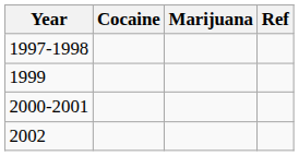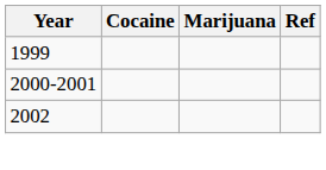 <table class="wikitable">
 <tr>
 <th>Year</th>
 <th>Cocaine</th>
 <th>Marijuana</th>
 <th>Ref</th>
-</tr>
-<tr>
-<td>1997-1998</td>
-<td></td>
-<td></td>
-<td></td>
 </tr>
 <tr>
 <td>1999</td>
 <td></td>
 <td></td>
 <td></td>
 </tr>
 <tr>
 <td>2000-2001</td>
 <td></td>
 <td></td>
 <td></td>
 </tr>
 <tr>
 <td>2002</td>
 <td></td>
 <td></td>
 <td></td>
 </tr>
 </table>
